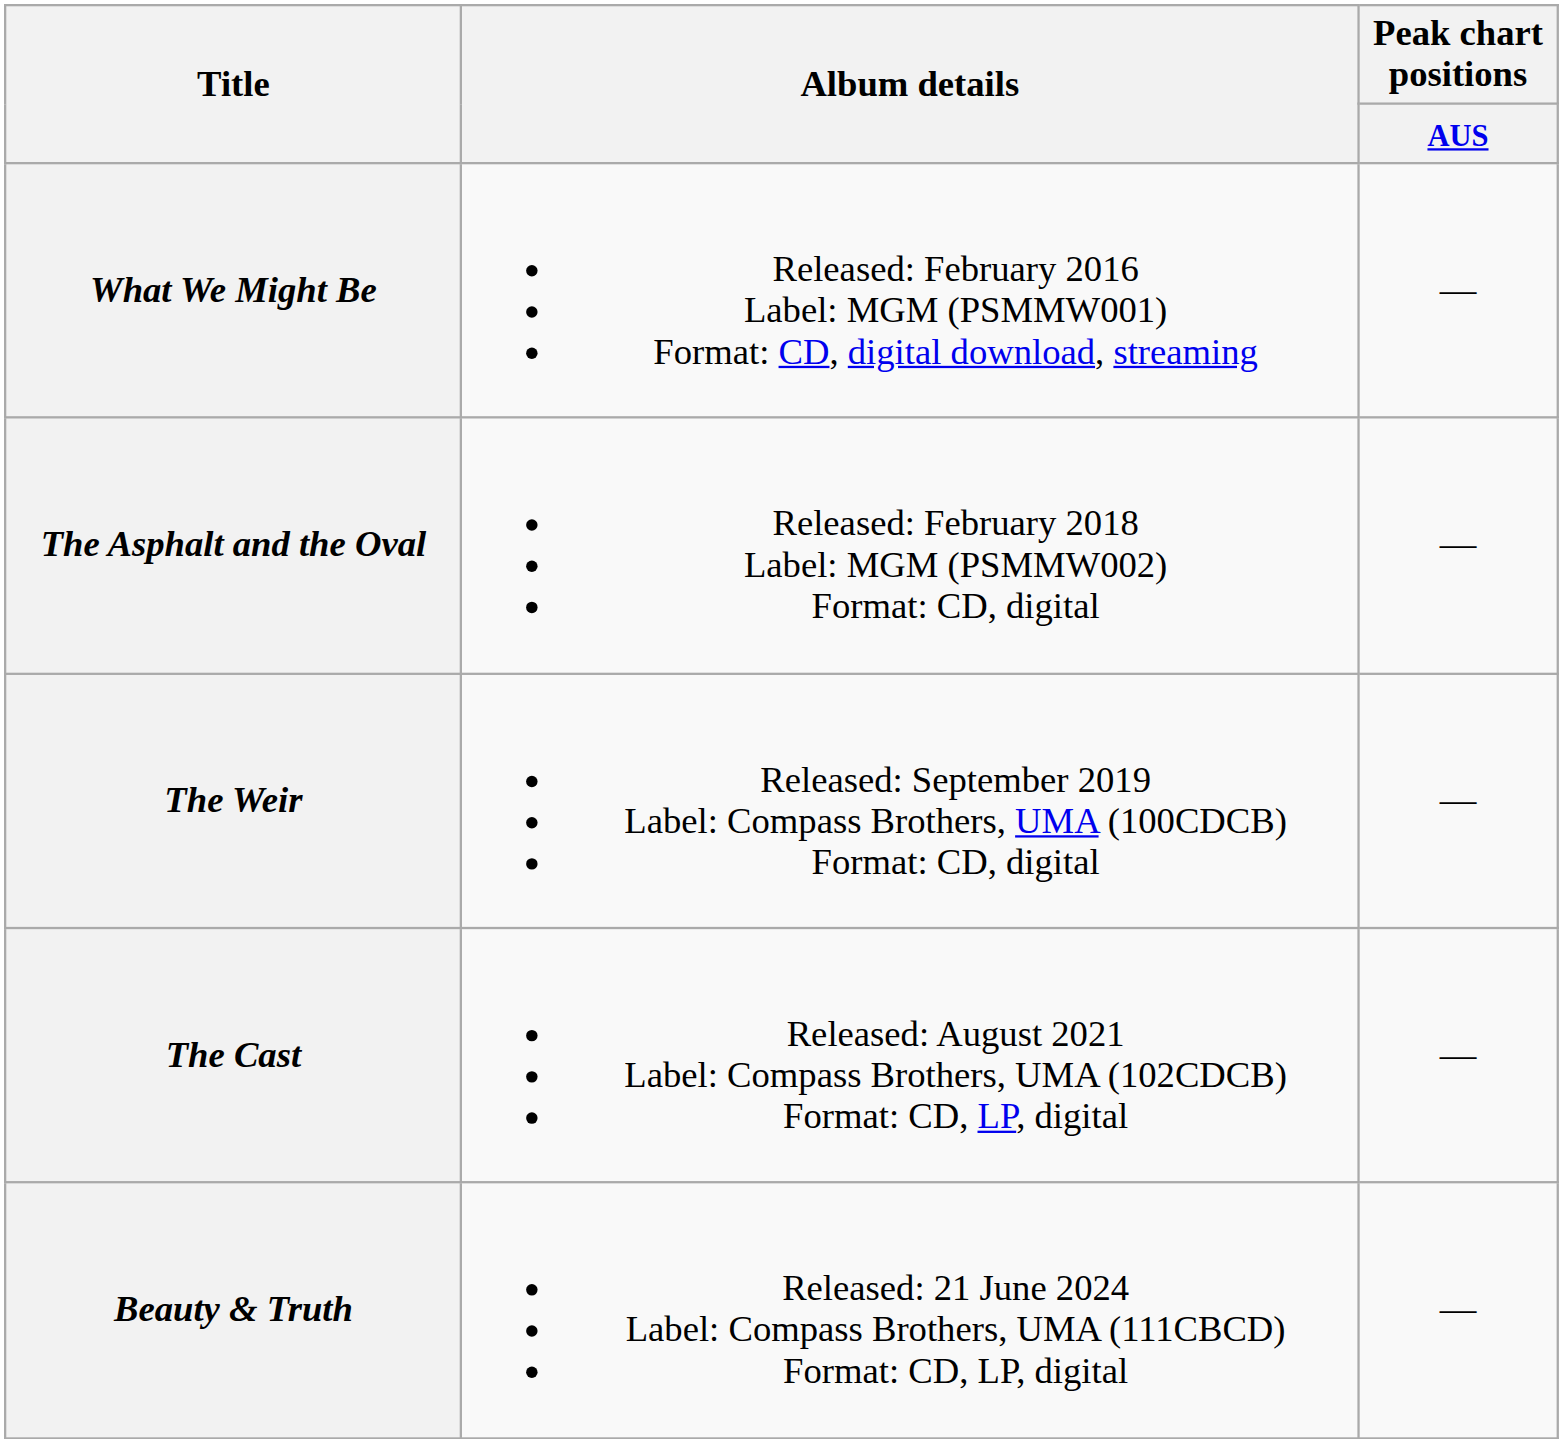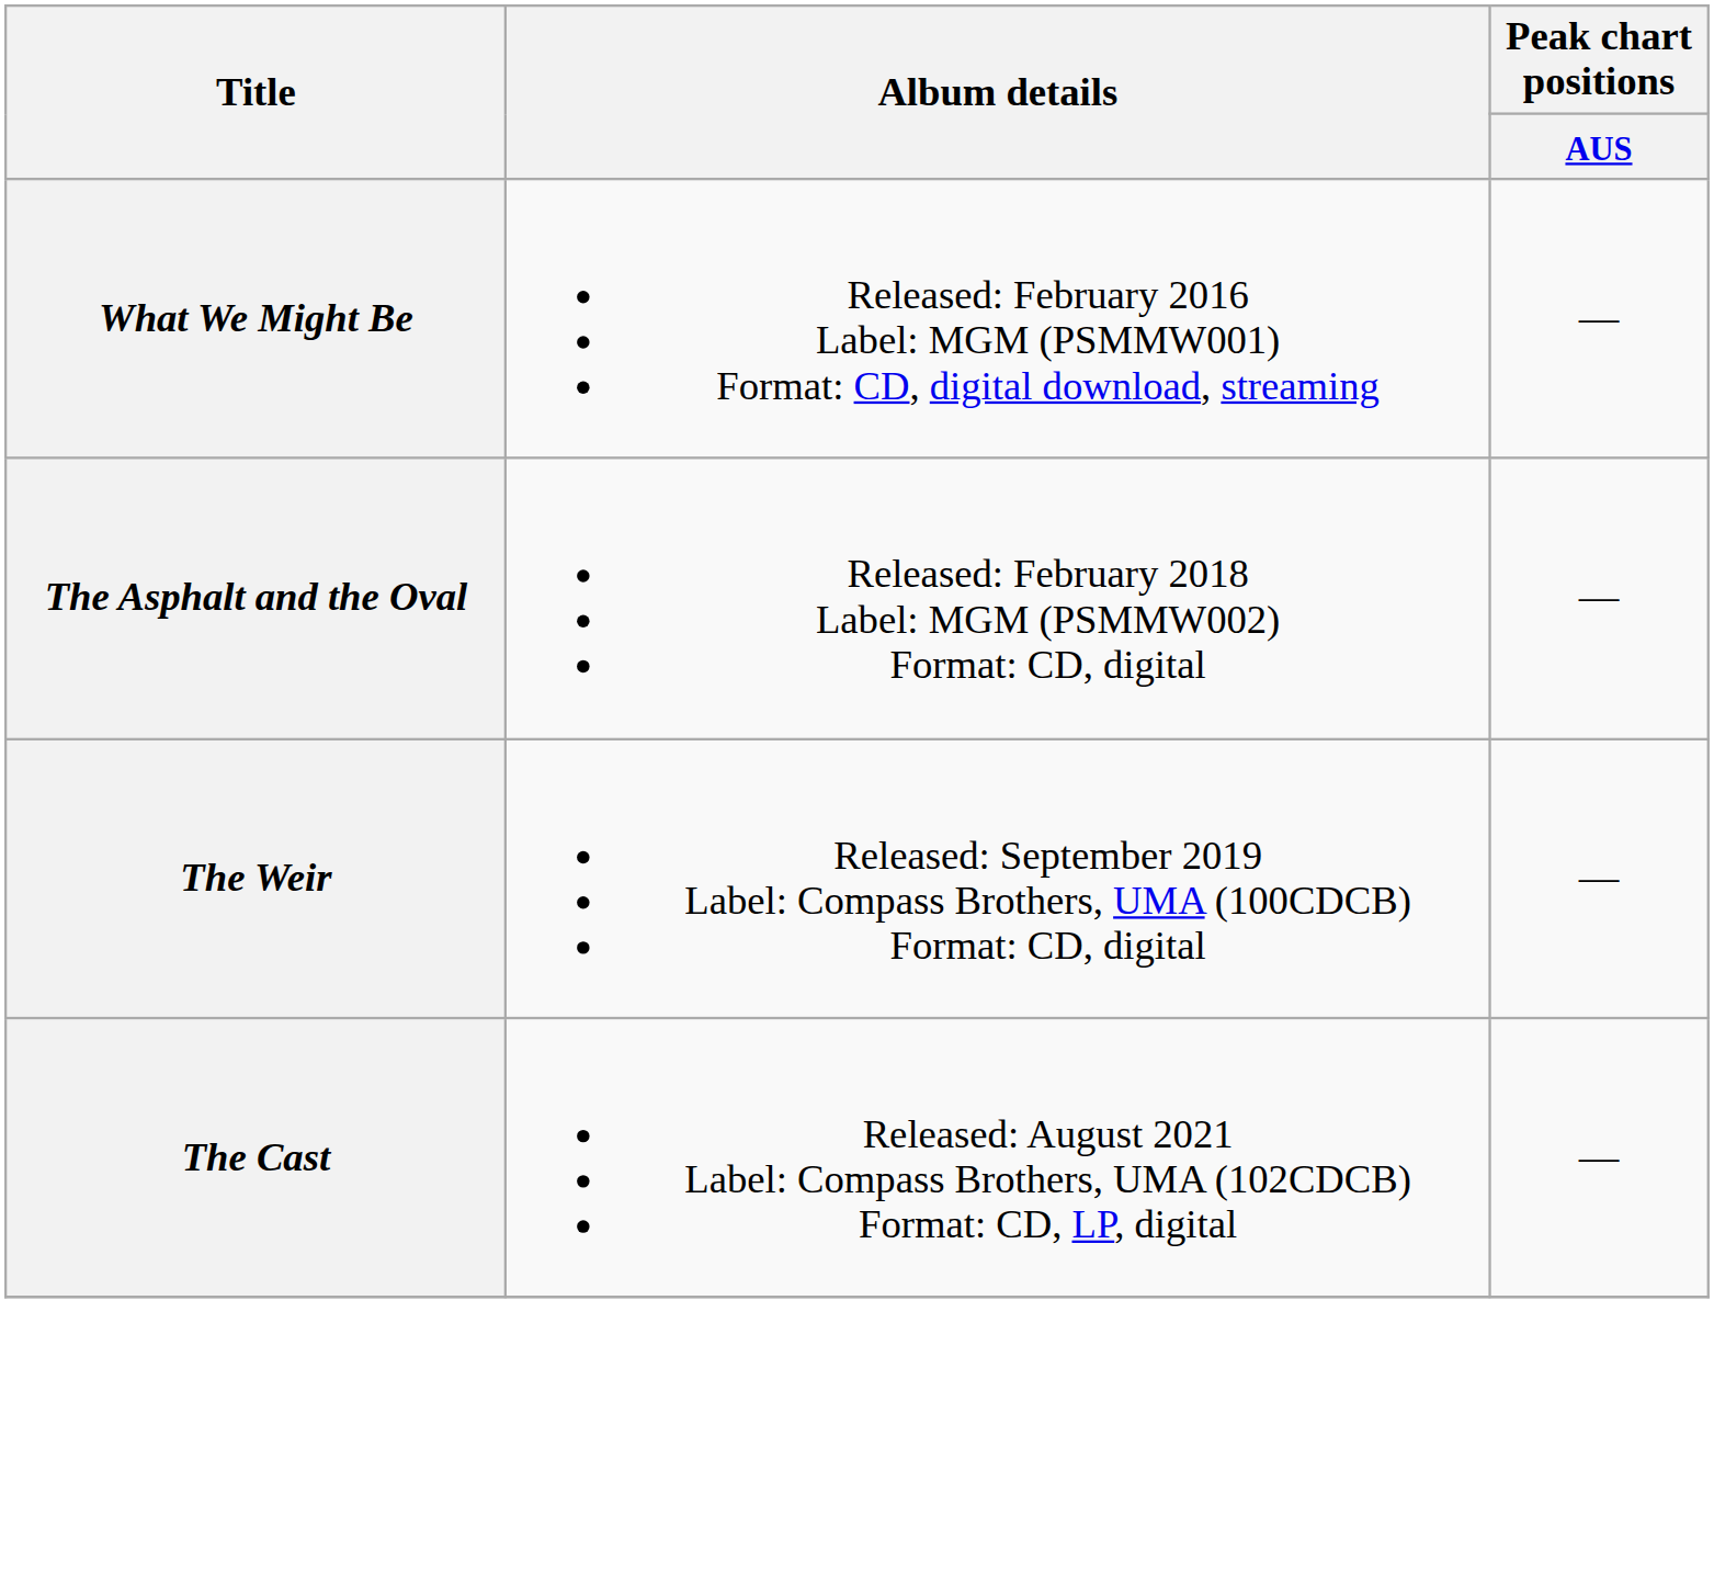 <table class="wikitable plainrowheaders" style="text-align:center">
 <tr>
 <th scope="col" rowspan="2" style="width:12em;">Title</th>
 <th scope="col" rowspan="2" style="width:24em;">Album details</th>
 <th scope="col" colspan="1" style="width:5em;">Peak chart<br>positions</th>
 </tr>
 <tr>
 <th scope="col" style="text-align:center;"><small><a href='#'>AUS</a></small></th>
 </tr>
 <tr>
 <th scope="row"><em>What We Might Be</em></th>
 <td><br><ul><li>Released: February 2016</li><li>Label: MGM (PSMMW001)</li><li>Format: <a href='#'>CD</a>, <a href='#'>digital download</a>, <a href='#'>streaming</a></li></ul></td>
 <td>—</td>
 </tr>
 <tr>
 <th scope="row"><em>The Asphalt and the Oval</em></th>
 <td><br><ul><li>Released: February 2018</li><li>Label: MGM (PSMMW002)</li><li>Format: CD, digital</li></ul></td>
 <td>—</td>
 </tr>
 <tr>
 <th scope="row"><em>The Weir</em></th>
 <td><br><ul><li>Released: September 2019</li><li>Label: Compass Brothers, <a href='#'>UMA</a> (100CDCB)</li><li>Format: CD, digital</li></ul></td>
 <td>—</td>
 </tr>
 <tr>
 <th scope="row"><em>The Cast</em></th>
 <td><br><ul><li>Released: August 2021</li><li>Label: Compass Brothers, UMA (102CDCB)</li><li>Format: CD, <a href='#'>LP</a>, digital</li></ul></td>
 <td>—</td>
 </tr>
 <tr>
-<th scope="row"><em>Beauty & Truth</em></th>
-<td><br><ul><li>Released: 21 June 2024</li><li>Label: Compass Brothers, UMA (111CBCD)</li><li>Format: CD, LP, digital</li></ul></td>
-<td>—</td>
-</tr>
-<tr>
 </tr>
 </table>
